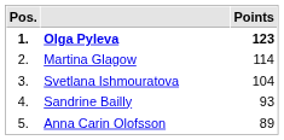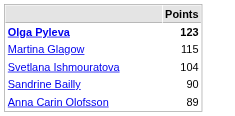 <table cellspacing="1" cellpadding="3" style="border:1px solid #AAAAAA;font-size:90%">
 <tr bgcolor="#E4E4E4">
-<th style="border-bottom:1px solid #AAAAAA" width=10>Pos.</th>
 <th style="border-bottom:1px solid #AAAAAA" width=200></th>
 <th style="border-bottom:1px solid #AAAAAA" width=20>Points</th>
 </tr>
 <tr>
-<td align="center"><strong>1.</strong></td>
 <td> <strong><a href='#'>Olga Pyleva</a></strong></td>
 <td align="right"><strong>123</strong></td>
 </tr>
 <tr>
-<td align="center">2.</td>
 <td> <a href='#'>Martina Glagow</a></td>
-<td align="right">114</td>
+<td align="right">115</td>
 </tr>
 <tr>
-<td align="center">3.</td>
 <td> <a href='#'>Svetlana Ishmouratova</a></td>
 <td align="right">104</td>
 </tr>
 <tr>
-<td align="center">4.</td>
 <td> <a href='#'>Sandrine Bailly</a></td>
-<td align="right">93</td>
+<td align="right">90</td>
 </tr>
 <tr>
-<td align="center">5.</td>
 <td> <a href='#'>Anna Carin Olofsson</a></td>
 <td align="right">89</td>
 </tr>
 </table>
